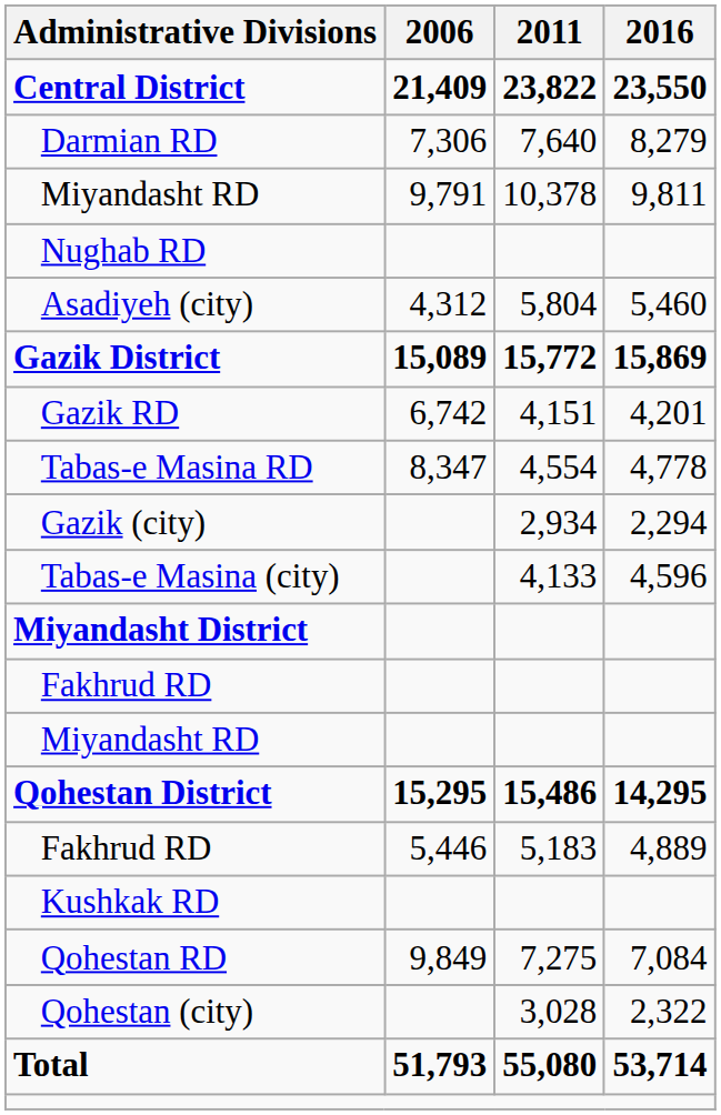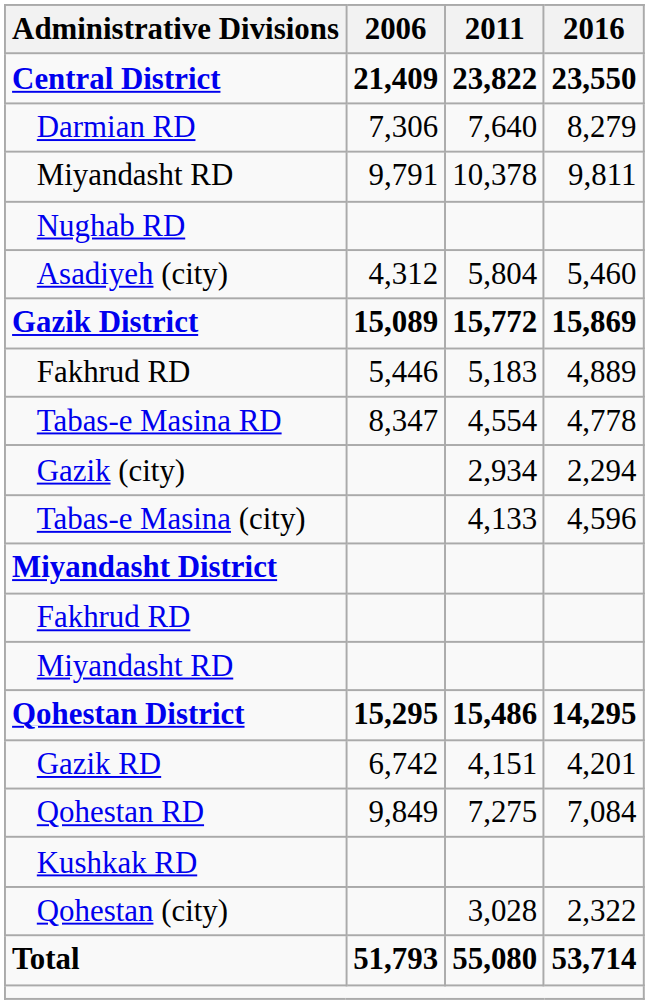 <table class="wikitable">
 <tr>
 <th>Administrative Divisions</th>
 <th>2006</th>
 <th>2011</th>
 <th>2016</th>
 </tr>
 <tr>
 <td><strong><a href='#'>Central District</a></strong></td>
 <td style="text-align: right;"><strong>21,409</strong></td>
 <td style="text-align: right;"><strong>23,822</strong></td>
 <td style="text-align: right;"><strong>23,550</strong></td>
 </tr>
 <tr>
 <td style="padding-left: 1em;"><a href='#'>Darmian RD</a></td>
 <td style="text-align: right;">7,306</td>
 <td style="text-align: right;">7,640</td>
 <td style="text-align: right;">8,279</td>
 </tr>
 <tr>
 <td style="padding-left: 1em;">Miyandasht RD</td>
 <td style="text-align: right;">9,791</td>
 <td style="text-align: right;">10,378</td>
 <td style="text-align: right;">9,811</td>
 </tr>
 <tr>
 <td style="padding-left: 1em;"><a href='#'>Nughab RD</a></td>
 <td style="text-align: right;"></td>
 <td style="text-align: right;"></td>
 <td style="text-align: right;"></td>
 </tr>
 <tr>
 <td style="padding-left: 1em;"><a href='#'>Asadiyeh</a> (city)</td>
 <td style="text-align: right;">4,312</td>
 <td style="text-align: right;">5,804</td>
 <td style="text-align: right;">5,460</td>
 </tr>
 <tr>
 <td><strong><a href='#'>Gazik District</a></strong></td>
 <td style="text-align: right;"><strong>15,089</strong></td>
 <td style="text-align: right;"><strong>15,772</strong></td>
 <td style="text-align: right;"><strong>15,869</strong></td>
 </tr>
 <tr>
-<td style="padding-left: 1em;"><a href='#'>Gazik RD</a></td>
-<td style="text-align: right;">6,742</td>
-<td style="text-align: right;">4,151</td>
-<td style="text-align: right;">4,201</td>
+<td style="padding-left: 1em;">Fakhrud RD</td>
+<td style="text-align: right;">5,446</td>
+<td style="text-align: right;">5,183</td>
+<td style="text-align: right;">4,889</td>
 </tr>
 <tr>
 <td style="padding-left: 1em;"><a href='#'>Tabas-e Masina RD</a></td>
 <td style="text-align: right;">8,347</td>
 <td style="text-align: right;">4,554</td>
 <td style="text-align: right;">4,778</td>
 </tr>
 <tr>
 <td style="padding-left: 1em;"><a href='#'>Gazik</a> (city)</td>
 <td style="text-align: right;"></td>
 <td style="text-align: right;">2,934</td>
 <td style="text-align: right;">2,294</td>
 </tr>
 <tr>
 <td style="padding-left: 1em;"><a href='#'>Tabas-e Masina</a> (city)</td>
 <td style="text-align: right;"></td>
 <td style="text-align: right;">4,133</td>
 <td style="text-align: right;">4,596</td>
 </tr>
 <tr>
 <td><strong><a href='#'>Miyandasht District</a></strong></td>
 <td style="text-align: right;"></td>
 <td style="text-align: right;"></td>
 <td style="text-align: right;"></td>
 </tr>
 <tr>
 <td style="padding-left: 1em;"><a href='#'>Fakhrud RD</a></td>
 <td style="text-align: right;"></td>
 <td style="text-align: right;"></td>
 <td style="text-align: right;"></td>
 </tr>
 <tr>
 <td style="padding-left: 1em;"><a href='#'>Miyandasht RD</a></td>
 <td style="text-align: right;"></td>
 <td style="text-align: right;"></td>
 <td style="text-align: right;"></td>
 </tr>
 <tr>
 <td><strong><a href='#'>Qohestan District</a></strong></td>
 <td style="text-align: right;"><strong>15,295</strong></td>
 <td style="text-align: right;"><strong>15,486</strong></td>
 <td style="text-align: right;"><strong>14,295</strong></td>
 </tr>
 <tr>
-<td style="padding-left: 1em;">Fakhrud RD</td>
-<td style="text-align: right;">5,446</td>
-<td style="text-align: right;">5,183</td>
-<td style="text-align: right;">4,889</td>
+<td style="padding-left: 1em;"><a href='#'>Gazik RD</a></td>
+<td style="text-align: right;">6,742</td>
+<td style="text-align: right;">4,151</td>
+<td style="text-align: right;">4,201</td>
+</tr>
+<tr>
+<td style="padding-left: 1em;"><a href='#'>Qohestan RD</a></td>
+<td style="text-align: right;">9,849</td>
+<td style="text-align: right;">7,275</td>
+<td style="text-align: right;">7,084</td>
 </tr>
 <tr>
 <td style="padding-left: 1em;"><a href='#'>Kushkak RD</a></td>
 <td style="text-align: right;"></td>
 <td style="text-align: right;"></td>
 <td style="text-align: right;"></td>
-</tr>
-<tr>
-<td style="padding-left: 1em;"><a href='#'>Qohestan RD</a></td>
-<td style="text-align: right;">9,849</td>
-<td style="text-align: right;">7,275</td>
-<td style="text-align: right;">7,084</td>
 </tr>
 <tr>
 <td style="padding-left: 1em;"><a href='#'>Qohestan</a> (city)</td>
 <td style="text-align: right;"></td>
 <td style="text-align: right;">3,028</td>
 <td style="text-align: right;">2,322</td>
 </tr>
 <tr>
 <td><strong>Total</strong></td>
 <td style="text-align: right;"><strong>51,793</strong></td>
 <td style="text-align: right;"><strong>55,080</strong></td>
 <td style="text-align: right;"><strong>53,714</strong></td>
 </tr>
 <tr>
 <td colspan=4></td>
 </tr>
 </table>
